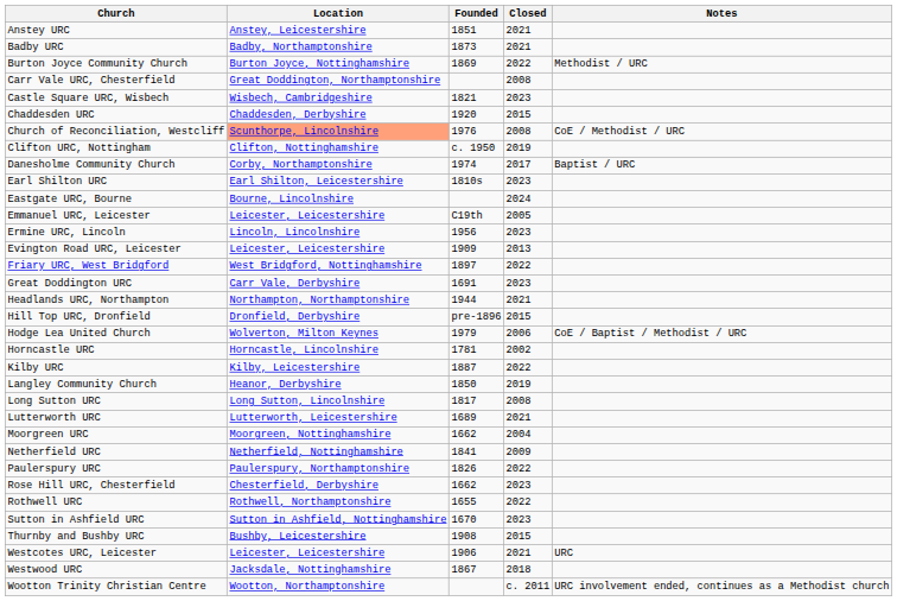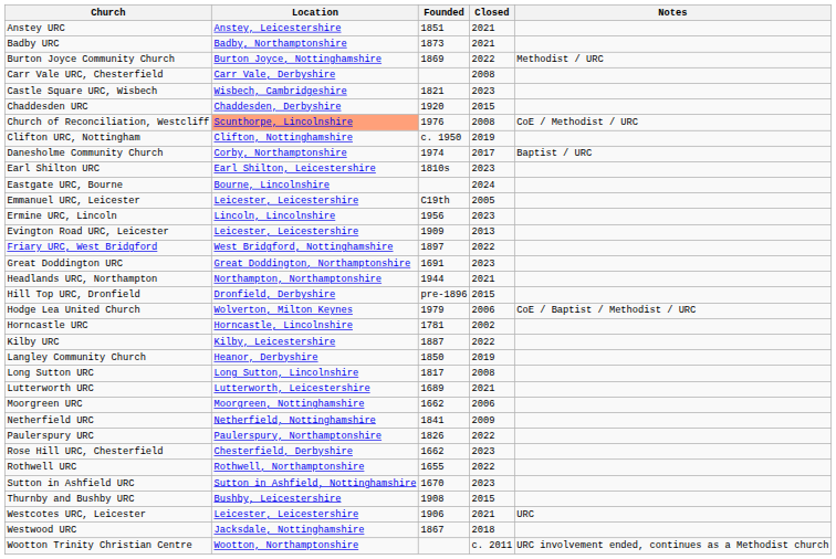 <table class="wikitable sortable">
 <tr>
 <th>Church</th>
 <th>Location</th>
 <th>Founded</th>
 <th>Closed</th>
 <th>Notes</th>
 </tr>
 <tr>
 <td>Anstey URC</td>
 <td><a href='#'>Anstey, Leicestershire</a></td>
 <td>1851</td>
 <td>2021</td>
 <td></td>
 </tr>
 <tr>
 <td>Badby URC</td>
 <td><a href='#'>Badby, Northamptonshire</a></td>
 <td>1873</td>
 <td>2021</td>
 <td></td>
 </tr>
 <tr>
 <td>Burton Joyce Community Church</td>
 <td><a href='#'>Burton Joyce, Nottinghamshire</a></td>
 <td>1869</td>
 <td>2022</td>
 <td>Methodist / URC</td>
 </tr>
 <tr>
 <td>Carr Vale URC, Chesterfield</td>
-<td><a href='#'>Great Doddington, Northamptonshire</a></td>
+<td><a href='#'>Carr Vale, Derbyshire</a></td>
 <td></td>
 <td>2008</td>
 <td></td>
 </tr>
 <tr>
 <td>Castle Square URC, Wisbech</td>
 <td><a href='#'>Wisbech, Cambridgeshire</a></td>
 <td>1821</td>
 <td>2023</td>
 <td></td>
 </tr>
 <tr>
 <td>Chaddesden URC</td>
 <td><a href='#'>Chaddesden, Derbyshire</a></td>
 <td>1920</td>
 <td>2015</td>
 <td></td>
 </tr>
 <tr>
 <td>Church of Reconciliation, Westcliff</td>
 <td style="background: lightsalmon;"><a href='#'>Scunthorpe, Lincolnshire</a></td>
 <td>1976</td>
 <td>2008</td>
 <td>CoE / Methodist / URC</td>
 </tr>
 <tr>
 <td>Clifton URC, Nottingham</td>
 <td><a href='#'>Clifton, Nottinghamshire</a></td>
 <td>c. 1950</td>
 <td>2019</td>
 <td></td>
 </tr>
 <tr>
 <td>Danesholme Community Church</td>
 <td><a href='#'>Corby, Northamptonshire</a></td>
 <td>1974</td>
 <td>2017</td>
 <td>Baptist / URC</td>
 </tr>
 <tr>
 <td>Earl Shilton URC</td>
 <td><a href='#'>Earl Shilton, Leicestershire</a></td>
 <td>1810s</td>
 <td>2023</td>
 <td></td>
 </tr>
 <tr>
 <td>Eastgate URC, Bourne</td>
 <td><a href='#'>Bourne, Lincolnshire</a></td>
 <td></td>
 <td>2024</td>
 <td></td>
 </tr>
 <tr>
 <td>Emmanuel URC, Leicester</td>
 <td><a href='#'>Leicester, Leicestershire</a></td>
 <td>C19th</td>
 <td>2005</td>
 <td></td>
 </tr>
 <tr>
 <td>Ermine URC, Lincoln</td>
 <td><a href='#'>Lincoln, Lincolnshire</a></td>
 <td>1956</td>
 <td>2023</td>
 <td></td>
 </tr>
 <tr>
 <td>Evington Road URC, Leicester</td>
 <td><a href='#'>Leicester, Leicestershire</a></td>
 <td>1909</td>
 <td>2013</td>
 <td></td>
 </tr>
 <tr>
 <td><a href='#'>Friary URC, West Bridgford</a></td>
 <td><a href='#'>West Bridgford, Nottinghamshire</a></td>
 <td>1897</td>
 <td>2022</td>
 <td></td>
 </tr>
 <tr>
 <td>Great Doddington URC</td>
-<td><a href='#'>Carr Vale, Derbyshire</a></td>
+<td><a href='#'>Great Doddington, Northamptonshire</a></td>
 <td>1691</td>
 <td>2023</td>
 <td></td>
 </tr>
 <tr>
 <td>Headlands URC, Northampton</td>
 <td><a href='#'>Northampton, Northamptonshire</a></td>
 <td>1944</td>
 <td>2021</td>
 <td></td>
 </tr>
 <tr>
 <td>Hill Top URC, Dronfield</td>
 <td><a href='#'>Dronfield, Derbyshire</a></td>
 <td>pre-1896</td>
 <td>2015</td>
 <td></td>
 </tr>
 <tr>
 <td>Hodge Lea United Church</td>
 <td><a href='#'>Wolverton, Milton Keynes</a></td>
 <td>1979</td>
 <td>2006</td>
 <td>CoE / Baptist / Methodist / URC</td>
 </tr>
 <tr>
 <td>Horncastle URC</td>
 <td><a href='#'>Horncastle, Lincolnshire</a></td>
 <td>1781</td>
 <td>2002</td>
 <td></td>
 </tr>
 <tr>
 <td>Kilby URC</td>
 <td><a href='#'>Kilby, Leicestershire</a></td>
 <td>1887</td>
 <td>2022</td>
 <td></td>
 </tr>
 <tr>
 <td>Langley Community Church</td>
 <td><a href='#'>Heanor, Derbyshire</a></td>
 <td>1850</td>
 <td>2019</td>
 <td></td>
 </tr>
 <tr>
 <td>Long Sutton URC</td>
 <td><a href='#'>Long Sutton, Lincolnshire</a></td>
 <td>1817</td>
 <td>2008</td>
 <td></td>
 </tr>
 <tr>
 <td>Lutterworth URC</td>
 <td><a href='#'>Lutterworth, Leicestershire</a></td>
 <td>1689</td>
 <td>2021</td>
 <td></td>
 </tr>
 <tr>
 <td>Moorgreen URC</td>
 <td><a href='#'>Moorgreen, Nottinghamshire</a></td>
 <td>1662</td>
-<td>2004</td>
+<td>2006</td>
 <td></td>
 </tr>
 <tr>
 <td>Netherfield URC</td>
 <td><a href='#'>Netherfield, Nottinghamshire</a></td>
 <td>1841</td>
 <td>2009</td>
 <td></td>
 </tr>
 <tr>
 <td>Paulerspury URC</td>
 <td><a href='#'>Paulerspury, Northamptonshire</a></td>
 <td>1826</td>
 <td>2022</td>
 <td></td>
 </tr>
 <tr>
 <td>Rose Hill URC, Chesterfield</td>
 <td><a href='#'>Chesterfield, Derbyshire</a></td>
 <td>1662</td>
 <td>2023</td>
 <td></td>
 </tr>
 <tr>
 <td>Rothwell URC</td>
 <td><a href='#'>Rothwell, Northamptonshire</a></td>
 <td>1655</td>
 <td>2022</td>
 <td></td>
 </tr>
 <tr>
 <td>Sutton in Ashfield URC</td>
 <td><a href='#'>Sutton in Ashfield, Nottinghamshire</a></td>
 <td>1670</td>
 <td>2023</td>
 <td></td>
 </tr>
 <tr>
 <td>Thurnby and Bushby URC</td>
 <td><a href='#'>Bushby, Leicestershire</a></td>
 <td>1908</td>
 <td>2015</td>
 <td></td>
 </tr>
 <tr>
 <td>Westcotes URC, Leicester</td>
 <td><a href='#'>Leicester, Leicestershire</a></td>
 <td>1906</td>
 <td>2021</td>
 <td>URC</td>
 </tr>
 <tr>
 <td>Westwood URC</td>
 <td><a href='#'>Jacksdale, Nottinghamshire</a></td>
 <td>1867</td>
 <td>2018</td>
 <td></td>
 </tr>
 <tr>
 <td>Wootton Trinity Christian Centre</td>
 <td><a href='#'>Wootton, Northamptonshire</a></td>
 <td></td>
 <td>c. 2011</td>
 <td>URC involvement ended, continues as a Methodist church</td>
 </tr>
 </table>
